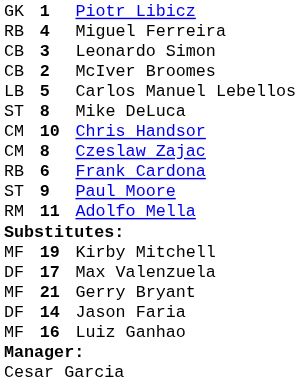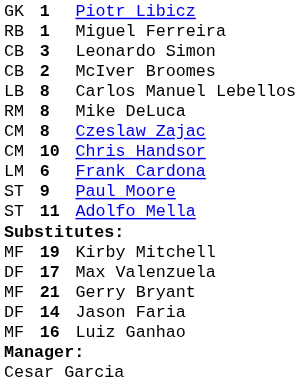 <table cellspacing="0" cellpadding="0" style="font-size:90%; margin:auto;">
 <tr>
 <th width=25></th>
 <th width=25></th>
 </tr>
 <tr>
 <td>GK</td>
 <td><strong>1</strong></td>
 <td> <a href='#'>Piotr Libicz</a></td>
 <td></td>
 <td></td>
 </tr>
 <tr>
 <td>RB</td>
-<td><strong>4</strong></td>
+<td><strong>1</strong></td>
 <td>Miguel Ferreira</td>
 </tr>
 <tr>
 <td>CB</td>
 <td><strong>3</strong></td>
 <td>Leonardo Simon</td>
 </tr>
 <tr>
 <td>CB</td>
 <td><strong>2</strong></td>
 <td>McIver Broomes</td>
 </tr>
 <tr>
 <td>LB</td>
-<td><strong>5</strong></td>
+<td><strong>8</strong></td>
 <td>Carlos Manuel Lebellos</td>
 <td></td>
 <td></td>
 </tr>
 <tr>
-<td>ST</td>
+<td>RM</td>
 <td><strong>8</strong></td>
 <td>Mike DeLuca</td>
+<td></td>
+<td></td>
+</tr>
+<tr>
+<td>CM</td>
+<td><strong>8</strong></td>
+<td> <a href='#'>Czeslaw Zajac</a></td>
 <td></td>
 <td></td>
 </tr>
 <tr>
 <td>CM</td>
 <td><strong>10</strong></td>
 <td> <a href='#'>Chris Handsor</a></td>
 <td></td>
 <td></td>
 </tr>
 <tr>
-<td>CM</td>
-<td><strong>8</strong></td>
-<td> <a href='#'>Czeslaw Zajac</a></td>
-<td></td>
-<td></td>
-</tr>
-<tr>
-<td>RB</td>
+<td>LM</td>
 <td><strong>6</strong></td>
 <td> <a href='#'>Frank Cardona</a></td>
 <td></td>
 <td></td>
 </tr>
 <tr>
 <td>ST</td>
 <td><strong>9</strong></td>
 <td> <a href='#'>Paul Moore</a></td>
 <td></td>
 <td></td>
 </tr>
 <tr>
-<td>RM</td>
+<td>ST</td>
 <td><strong>11</strong></td>
 <td> <a href='#'>Adolfo Mella</a></td>
 <td></td>
 <td></td>
 </tr>
 <tr>
 <td colspan=3><strong>Substitutes:</strong></td>
 </tr>
 <tr>
 <td>MF</td>
 <td><strong>19</strong></td>
 <td> Kirby Mitchell</td>
 <td></td>
 <td></td>
 </tr>
 <tr>
 <td>DF</td>
 <td><strong>17</strong></td>
 <td>Max Valenzuela</td>
 <td></td>
 <td></td>
 </tr>
 <tr>
 <td>MF</td>
 <td><strong>21</strong></td>
 <td>Gerry Bryant</td>
 <td></td>
 <td></td>
 </tr>
 <tr>
 <td>DF</td>
 <td><strong>14</strong></td>
 <td> Jason Faria</td>
 <td></td>
 <td></td>
 </tr>
 <tr>
 <td>MF</td>
 <td><strong>16</strong></td>
 <td>Luiz Ganhao</td>
 <td></td>
 <td></td>
 </tr>
 <tr>
 <td colspan=3><strong>Manager:</strong></td>
 </tr>
 <tr>
 <td colspan=4>Cesar Garcia</td>
 </tr>
 </table>
